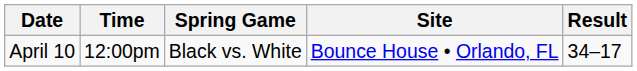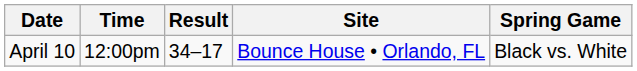 <table class="wikitable" style="font-size:95%;">
 <tr>
 <th>Date</th>
 <th>Time</th>
+<th>Result</th>
+<th>Site</th>
 <th>Spring Game</th>
-<th>Site</th>
-<th>Result</th>
 </tr>
 <tr>
 <td>April 10</td>
 <td>12:00pm</td>
+<td>34–17</td>
+<td><a href='#'>Bounce House</a> • <a href='#'>Orlando, FL</a></td>
 <td>Black vs. White</td>
-<td><a href='#'>Bounce House</a> • <a href='#'>Orlando, FL</a></td>
-<td>34–17</td>
 </tr>
 </table>
